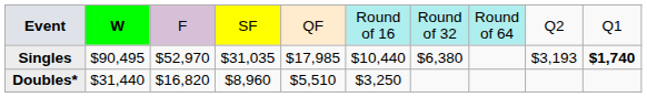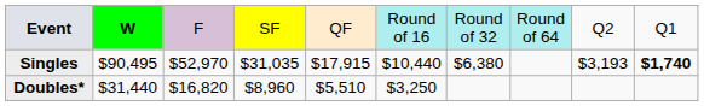 <table class=wikitable style=font-size:90%;text-align:center>
 <tr>
 <td style="width:130px; background:#dfe2e9;"><strong>Event</strong></td>
 <td style="width:80px; background:lime;"><strong>W</strong></td>
 <td style="width:85px; background:thistle;">F</td>
 <td style="width:85px; background:#ff0;">SF</td>
 <td style="width:85px; background:#ffebcd;">QF</td>
 <td style="width:85px; background:#afeeee;">Round of 16</td>
 <td style="width:85px; background:#afeeee;">Round of 32</td>
 <td style="width:85px; background:#afeeee;">Round of 64</td>
 <td width=85>Q2</td>
 <td width=85>Q1</td>
 </tr>
 <tr>
 <td style="background:#ededed;"><strong>Singles</strong></td>
 <td>$90,495</td>
 <td>$52,970</td>
 <td>$31,035</td>
-<td>$17,985</td>
+<td>$17,915</td>
 <td>$10,440</td>
 <td>$6,380</td>
 <td></td>
 <td>$3,193</td>
 <td><strong>$1,740</strong></td>
 </tr>
 <tr>
 <td style="background:#ededed;"><strong>Doubles*</strong></td>
 <td>$31,440</td>
 <td>$16,820</td>
 <td>$8,960</td>
 <td>$5,510</td>
 <td>$3,250</td>
 <td></td>
 <td></td>
 <td></td>
 <td></td>
 </tr>
 </table>
